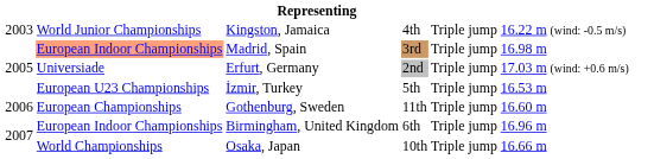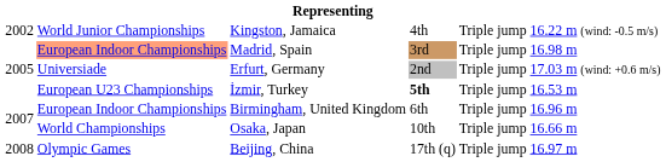 <table>
 <tr>
 <th colspan="6">Representing </th>
 </tr>
 <tr>
-<td>2003</td>
+<td>2002</td>
 <td><a href='#'>World Junior Championships</a></td>
 <td><a href='#'>Kingston</a>, Jamaica</td>
 <td>4th</td>
 <td>Triple jump</td>
 <td><a href='#'>16.22 m</a>  <small>(wind: -0.5 m/s)</small></td>
 </tr>
 <tr>
 <td rowspan=3>2005</td>
 <td style="background: lightsalmon;"><a href='#'>European Indoor Championships</a></td>
 <td><a href='#'>Madrid</a>, Spain</td>
 <td bgcolor="cc9966">3rd</td>
 <td>Triple jump</td>
 <td><a href='#'>16.98 m</a></td>
 </tr>
 <tr>
 <td><a href='#'>Universiade</a></td>
 <td><a href='#'>Erfurt</a>, Germany</td>
 <td bgcolor="silver">2nd</td>
 <td>Triple jump</td>
 <td><a href='#'>17.03 m</a> <small>(wind: +0.6 m/s)</small></td>
 </tr>
 <tr>
 <td><a href='#'>European U23 Championships</a></td>
 <td><a href='#'>İzmir</a>, Turkey</td>
-<td>5th</td>
+<td><strong>5th</strong></td>
 <td>Triple jump</td>
 <td><a href='#'>16.53 m</a></td>
-</tr>
-<tr>
-<td>2006</td>
-<td><a href='#'>European Championships</a></td>
-<td><a href='#'>Gothenburg</a>, Sweden</td>
-<td>11th</td>
-<td>Triple jump</td>
-<td><a href='#'>16.60 m</a></td>
 </tr>
 <tr>
 <td rowspan=2>2007</td>
 <td><a href='#'>European Indoor Championships</a></td>
 <td><a href='#'>Birmingham</a>, United Kingdom</td>
 <td>6th</td>
 <td>Triple jump</td>
 <td><a href='#'>16.96 m</a></td>
 </tr>
 <tr>
 <td><a href='#'>World Championships</a></td>
 <td><a href='#'>Osaka</a>, Japan</td>
 <td>10th</td>
 <td>Triple jump</td>
 <td><a href='#'>16.66 m</a></td>
 </tr>
+<tr>
+<td>2008</td>
+<td><a href='#'>Olympic Games</a></td>
+<td><a href='#'>Beijing</a>, China</td>
+<td>17th (q)</td>
+<td>Triple jump</td>
+<td><a href='#'>16.97 m</a></td>
+</tr>
 </table>
